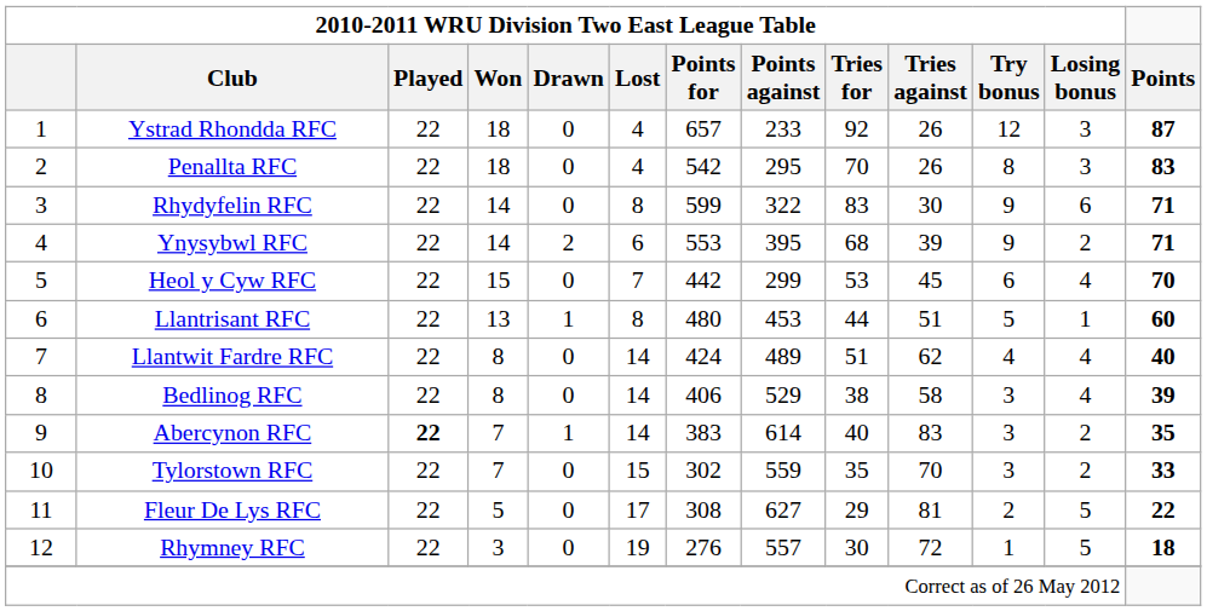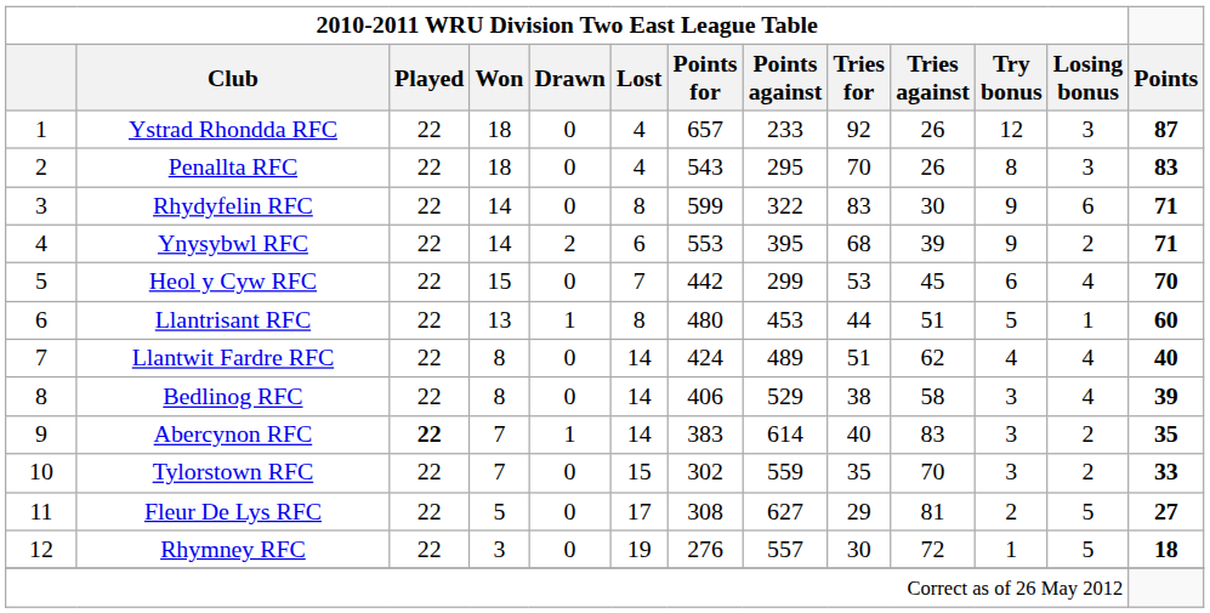 <table class="wikitable" style="float:left; margin-right:15px; text-align: center;">
 <tr>
 <td colspan="12" bgcolor="#FFFFFF" cellpadding="0" cellspacing="0"><strong>2010-2011 WRU Division Two East League Table</strong></td>
 </tr>
 <tr>
 <th bgcolor="#efefef" width="40"></th>
 <th bgcolor="#efefef" width="200">Club</th>
 <th bgcolor="#efefef" width="20">Played</th>
 <th bgcolor="#efefef" width="20">Won</th>
 <th bgcolor="#efefef" width="20">Drawn</th>
 <th bgcolor="#efefef" width="20">Lost</th>
 <th bgcolor="#efefef" width="20">Points for</th>
 <th bgcolor="#efefef" width="20">Points against</th>
 <th bgcolor="#efefef" width="20">Tries for</th>
 <th bgcolor="#efefef" width="20">Tries against</th>
 <th bgcolor="#efefef" width="20">Try bonus</th>
 <th bgcolor="#efefef" width="20">Losing bonus</th>
 <th bgcolor="#efefef" width="20">Points</th>
 </tr>
 <tr bgcolor=#ffffff align=center>
 <td>1</td>
 <td><a href='#'>Ystrad Rhondda RFC</a></td>
 <td>22</td>
 <td>18</td>
 <td>0</td>
 <td>4</td>
 <td>657</td>
 <td>233</td>
 <td>92</td>
 <td>26</td>
 <td>12</td>
 <td>3</td>
 <td><strong> 87 </strong></td>
 </tr>
 <tr bgcolor=#ffffff align=center>
 <td>2</td>
 <td><a href='#'>Penallta RFC</a></td>
 <td>22</td>
 <td>18</td>
 <td>0</td>
 <td>4</td>
-<td>542</td>
+<td>543</td>
 <td>295</td>
 <td>70</td>
 <td>26</td>
 <td>8</td>
 <td>3</td>
 <td><strong> 83 </strong></td>
 </tr>
 <tr bgcolor=#ffffff align=center>
 <td>3</td>
 <td><a href='#'>Rhydyfelin RFC</a></td>
 <td>22</td>
 <td>14</td>
 <td>0</td>
 <td>8</td>
 <td>599</td>
 <td>322</td>
 <td>83</td>
 <td>30</td>
 <td>9</td>
 <td>6</td>
 <td><strong> 71 </strong></td>
 </tr>
 <tr bgcolor=#ffffff align=center>
 <td>4</td>
 <td><a href='#'>Ynysybwl RFC</a></td>
 <td>22</td>
 <td>14</td>
 <td>2</td>
 <td>6</td>
 <td>553</td>
 <td>395</td>
 <td>68</td>
 <td>39</td>
 <td>9</td>
 <td>2</td>
 <td><strong> 71 </strong></td>
 </tr>
 <tr bgcolor=#ffffff align=center>
 <td>5</td>
 <td><a href='#'>Heol y Cyw RFC</a></td>
 <td>22</td>
 <td>15</td>
 <td>0</td>
 <td>7</td>
 <td>442</td>
 <td>299</td>
 <td>53</td>
 <td>45</td>
 <td>6</td>
 <td>4</td>
 <td><strong> 70 </strong></td>
 </tr>
 <tr bgcolor=#ffffff align=center>
 <td>6</td>
 <td><a href='#'>Llantrisant RFC</a></td>
 <td>22</td>
 <td>13</td>
 <td>1</td>
 <td>8</td>
 <td>480</td>
 <td>453</td>
 <td>44</td>
 <td>51</td>
 <td>5</td>
 <td>1</td>
 <td><strong> 60 </strong></td>
 </tr>
 <tr bgcolor=#ffffff align=center>
 <td>7</td>
 <td><a href='#'>Llantwit Fardre RFC</a></td>
 <td>22</td>
 <td>8</td>
 <td>0</td>
 <td>14</td>
 <td>424</td>
 <td>489</td>
 <td>51</td>
 <td>62</td>
 <td>4</td>
 <td>4</td>
 <td><strong> 40 </strong></td>
 </tr>
 <tr bgcolor=#ffffff align=center>
 <td>8</td>
 <td><a href='#'>Bedlinog RFC</a></td>
 <td>22</td>
 <td>8</td>
 <td>0</td>
 <td>14</td>
 <td>406</td>
 <td>529</td>
 <td>38</td>
 <td>58</td>
 <td>3</td>
 <td>4</td>
 <td><strong> 39 </strong></td>
 </tr>
 <tr bgcolor=#ffffff align=center>
 <td>9</td>
 <td><a href='#'>Abercynon RFC</a></td>
 <td><strong>22</strong></td>
 <td>7</td>
 <td>1</td>
 <td>14</td>
 <td>383</td>
 <td>614</td>
 <td>40</td>
 <td>83</td>
 <td>3</td>
 <td>2</td>
 <td><strong> 35 </strong></td>
 </tr>
 <tr bgcolor=#ffffff align=center>
 <td>10</td>
 <td><a href='#'>Tylorstown RFC</a></td>
 <td>22</td>
 <td>7</td>
 <td>0</td>
 <td>15</td>
 <td>302</td>
 <td>559</td>
 <td>35</td>
 <td>70</td>
 <td>3</td>
 <td>2</td>
 <td><strong> 33 </strong></td>
 </tr>
 <tr bgcolor=#ffffff align=center>
 <td>11</td>
 <td><a href='#'>Fleur De Lys RFC</a></td>
 <td>22</td>
 <td>5</td>
 <td>0</td>
 <td>17</td>
 <td>308</td>
 <td>627</td>
 <td>29</td>
 <td>81</td>
 <td>2</td>
 <td>5</td>
-<td><strong> 22 </strong></td>
+<td><strong> 27 </strong></td>
 </tr>
 <tr bgcolor=#ffffff align=center>
 <td>12</td>
 <td><a href='#'>Rhymney RFC</a></td>
 <td>22</td>
 <td>3</td>
 <td>0</td>
 <td>19</td>
 <td>276</td>
 <td>557</td>
 <td>30</td>
 <td>72</td>
 <td>1</td>
 <td>5</td>
 <td><strong> 18 </strong></td>
 </tr>
 <tr bgcolor=#ffffff align=center>
 </tr>
 <tr>
 <td colspan="12" align="right" bgcolor="#FFFFFF" cellpadding="0" cellspacing="0"><small>Correct as of 26 May 2012</small></td>
 <td></td>
 </tr>
 </table>
